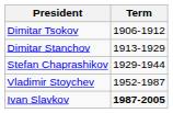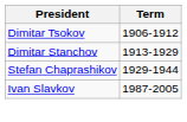 <table class="wikitable">
 <tr>
 <th>President</th>
 <th>Term</th>
 </tr>
 <tr>
 <td><a href='#'>Dimitar Tsokov</a></td>
 <td>1906-1912</td>
 </tr>
 <tr>
 <td><a href='#'>Dimitar Stanchov</a></td>
 <td>1913-1929</td>
 </tr>
 <tr>
 <td><a href='#'>Stefan Chaprashikov</a></td>
 <td>1929-1944</td>
 </tr>
 <tr>
-<td><a href='#'>Vladimir Stoychev</a></td>
-<td>1952-1987</td>
-</tr>
-<tr>
 <td><a href='#'>Ivan Slavkov</a></td>
-<td><strong>1987-2005</strong></td>
+<td>1987-2005</td>
 </tr>
 </table>
